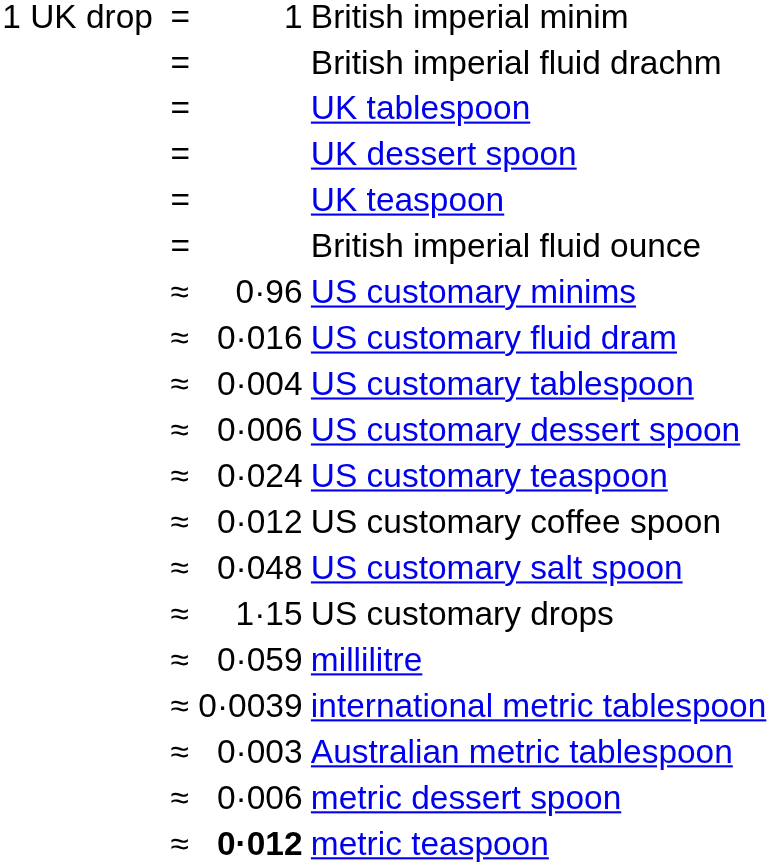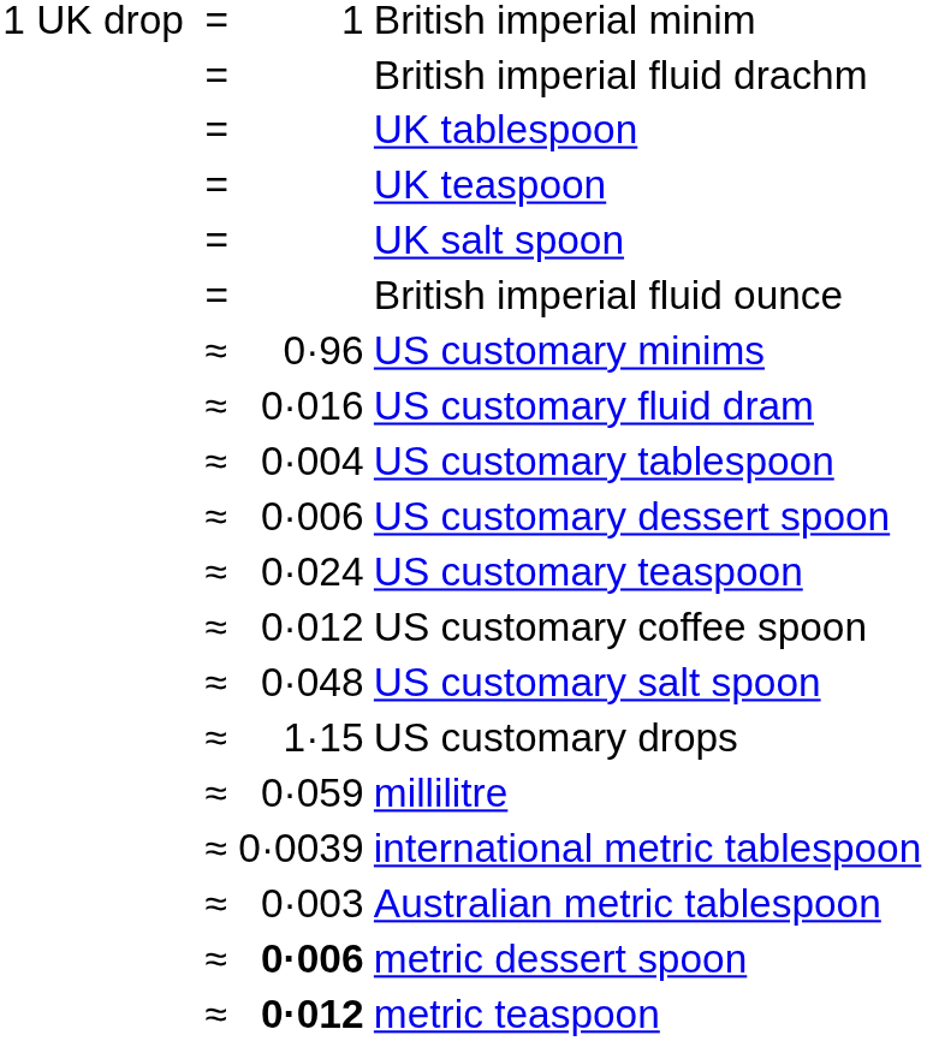 <table>
 <tr>
 <td>1 UK drop </td>
 <td>=</td>
 <td align=right>1</td>
 <td>British imperial minim</td>
 </tr>
 <tr>
 <td></td>
 <td>=</td>
 <td align=right></td>
 <td>British imperial fluid drachm</td>
 </tr>
 <tr>
 <td></td>
 <td>=</td>
 <td align=right></td>
 <td><a href='#'>UK tablespoon</a></td>
 </tr>
 <tr>
 <td></td>
 <td>=</td>
 <td align=right></td>
-<td><a href='#'>UK dessert spoon</a></td>
+<td><a href='#'>UK teaspoon</a></td>
 </tr>
 <tr>
 <td></td>
 <td>=</td>
 <td align=right></td>
-<td><a href='#'>UK teaspoon</a></td>
+<td><a href='#'>UK salt spoon</a></td>
 </tr>
 <tr>
 <td></td>
 <td>=</td>
 <td align=right></td>
 <td>British imperial fluid ounce</td>
 </tr>
 <tr>
 <td></td>
 <td>≈</td>
 <td align=right>0·96</td>
 <td><a href='#'>US customary minims</a></td>
 </tr>
 <tr>
 <td></td>
 <td>≈</td>
 <td align=right>0·016</td>
 <td><a href='#'>US customary fluid dram</a></td>
 </tr>
 <tr>
 <td></td>
 <td>≈</td>
 <td align=right>0·004</td>
 <td><a href='#'>US customary tablespoon</a></td>
 </tr>
 <tr>
 <td></td>
 <td>≈</td>
 <td align=right>0·006</td>
 <td><a href='#'>US customary dessert spoon</a></td>
 </tr>
 <tr>
 <td></td>
 <td>≈</td>
 <td align=right>0·024</td>
 <td><a href='#'>US customary teaspoon</a></td>
 </tr>
 <tr>
 <td></td>
 <td>≈</td>
 <td align=right>0·012</td>
 <td>US customary coffee spoon</td>
 </tr>
 <tr>
 <td></td>
 <td>≈</td>
 <td align=right>0·048</td>
 <td><a href='#'>US customary salt spoon</a></td>
 </tr>
 <tr>
 <td></td>
 <td>≈</td>
 <td align=right>1·15</td>
 <td>US customary drops</td>
 </tr>
 <tr>
 <td></td>
 <td>≈</td>
 <td align=right>0·059</td>
 <td><a href='#'>millilitre</a></td>
 </tr>
 <tr>
 <td></td>
 <td>≈</td>
 <td align=right>0·0039</td>
 <td><a href='#'>international metric tablespoon</a></td>
 </tr>
 <tr>
 <td></td>
 <td>≈</td>
 <td align=right>0·003</td>
 <td><a href='#'>Australian metric tablespoon</a></td>
 </tr>
 <tr>
 <td></td>
 <td>≈</td>
-<td align=right>0·006</td>
+<td align=right><strong>0·006</strong></td>
 <td><a href='#'>metric dessert spoon</a></td>
 </tr>
 <tr>
 <td></td>
 <td>≈</td>
 <td align=right><strong>0·012</strong></td>
 <td><a href='#'>metric teaspoon</a></td>
 </tr>
 </table>
